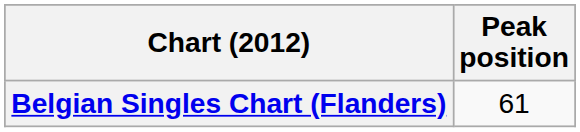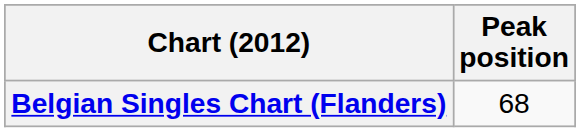 <table class="wikitable plainrowheaders" style="text-align:center">
 <tr>
 <th scope="col">Chart (2012)</th>
 <th scope="col">Peak<br>position</th>
 </tr>
 <tr>
 <th scope="row"><a href='#'>Belgian Singles Chart (Flanders)</a></th>
-<td>61</td>
+<td>68</td>
 </tr>
 </table>
